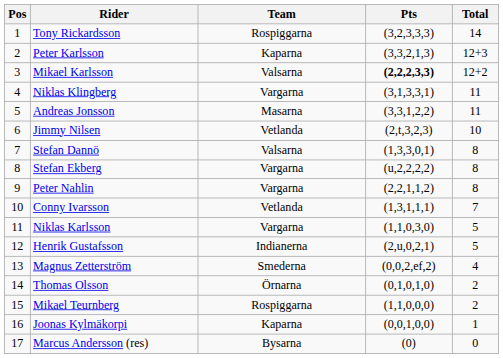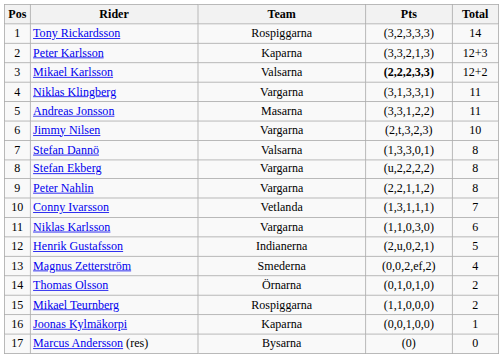 <table class=wikitable style="font-size:93%;">
 <tr>
 <th width=25px>Pos</th>
 <th width=200px>Rider</th>
 <th width=200px>Team</th>
 <th width=100px>Pts</th>
 <th width=50px>Total</th>
 </tr>
 <tr align=center>
 <td>1</td>
 <td align=left><a href='#'>Tony Rickardsson</a></td>
 <td>Rospiggarna</td>
 <td>(3,2,3,3,3)</td>
 <td>14</td>
 </tr>
 <tr align=center>
 <td>2</td>
 <td align=left><a href='#'>Peter Karlsson</a></td>
 <td>Kaparna</td>
 <td>(3,3,2,1,3)</td>
 <td>12+3</td>
 </tr>
 <tr align=center>
 <td>3</td>
 <td align=left><a href='#'>Mikael Karlsson</a></td>
 <td>Valsarna</td>
 <td><strong>(2,2,2,3,3)</strong></td>
 <td>12+2</td>
 </tr>
 <tr align=center>
 <td>4</td>
 <td align=left><a href='#'>Niklas Klingberg</a></td>
 <td>Vargarna</td>
 <td>(3,1,3,3,1)</td>
 <td>11</td>
 </tr>
 <tr align=center>
 <td>5</td>
 <td align=left><a href='#'>Andreas Jonsson</a></td>
 <td>Masarna</td>
 <td>(3,3,1,2,2)</td>
 <td>11</td>
 </tr>
 <tr align=center>
 <td>6</td>
 <td align=left><a href='#'>Jimmy Nilsen</a></td>
-<td>Vetlanda</td>
+<td>Vargarna</td>
 <td>(2,t,3,2,3)</td>
 <td>10</td>
 </tr>
 <tr align=center>
 <td>7</td>
 <td align=left><a href='#'>Stefan Dannö</a></td>
 <td>Valsarna</td>
 <td>(1,3,3,0,1)</td>
 <td>8</td>
 </tr>
 <tr align=center>
 <td>8</td>
 <td align=left><a href='#'>Stefan Ekberg</a></td>
 <td>Vargarna</td>
 <td>(u,2,2,2,2)</td>
 <td>8</td>
 </tr>
 <tr align=center>
 <td>9</td>
 <td align=left><a href='#'>Peter Nahlin</a></td>
 <td>Vargarna</td>
 <td>(2,2,1,1,2)</td>
 <td>8</td>
 </tr>
 <tr align=center>
 <td>10</td>
 <td align=left><a href='#'>Conny Ivarsson</a></td>
 <td>Vetlanda</td>
 <td>(1,3,1,1,1)</td>
 <td>7</td>
 </tr>
 <tr align=center>
 <td>11</td>
 <td align=left><a href='#'>Niklas Karlsson</a></td>
 <td>Vargarna</td>
 <td>(1,1,0,3,0)</td>
-<td>5</td>
+<td>6</td>
 </tr>
 <tr align=center>
 <td>12</td>
 <td align=left><a href='#'>Henrik Gustafsson</a></td>
 <td>Indianerna</td>
 <td>(2,u,0,2,1)</td>
 <td>5</td>
 </tr>
 <tr align=center>
 <td>13</td>
 <td align=left><a href='#'>Magnus Zetterström</a></td>
 <td>Smederna</td>
 <td>(0,0,2,ef,2)</td>
 <td>4</td>
 </tr>
 <tr align=center>
 <td>14</td>
 <td align=left><a href='#'>Thomas Olsson</a></td>
 <td>Örnarna</td>
 <td>(0,1,0,1,0)</td>
 <td>2</td>
 </tr>
 <tr align=center>
 <td>15</td>
 <td align=left><a href='#'>Mikael Teurnberg</a></td>
 <td>Rospiggarna</td>
 <td>(1,1,0,0,0)</td>
 <td>2</td>
 </tr>
 <tr align=center>
 <td>16</td>
 <td align=left><a href='#'>Joonas Kylmäkorpi</a></td>
 <td>Kaparna</td>
 <td>(0,0,1,0,0)</td>
 <td>1</td>
 </tr>
 <tr align=center>
 <td>17</td>
 <td align=left><a href='#'>Marcus Andersson</a> (res)</td>
 <td>Bysarna</td>
 <td>(0)</td>
 <td>0</td>
 </tr>
 </table>
